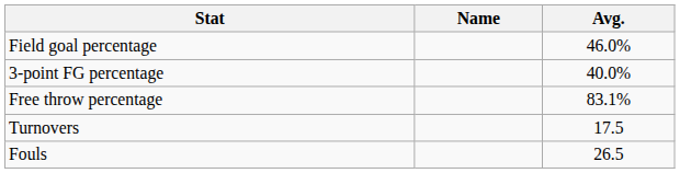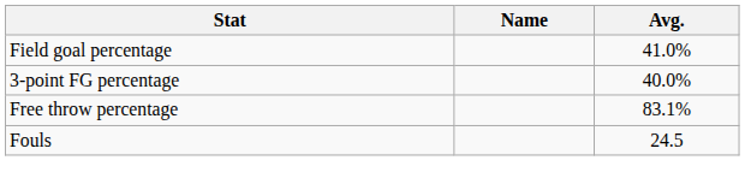 <table class=wikitable width=100%>
 <tr>
 <th>Stat</th>
 <th>Name</th>
 <th>Avg.</th>
 </tr>
 <tr>
 <td>Field goal percentage</td>
 <td></td>
-<td align=center>46.0%</td>
+<td align=center>41.0%</td>
 </tr>
 <tr>
 <td>3-point FG percentage</td>
 <td></td>
 <td align=center>40.0%</td>
 </tr>
 <tr>
 <td>Free throw percentage</td>
 <td></td>
 <td align=center>83.1%</td>
 </tr>
 <tr>
-<td>Turnovers</td>
-<td></td>
-<td align=center>17.5</td>
-</tr>
-<tr>
 <td>Fouls</td>
 <td></td>
-<td align=center>26.5</td>
+<td align=center>24.5</td>
 </tr>
 </table>
